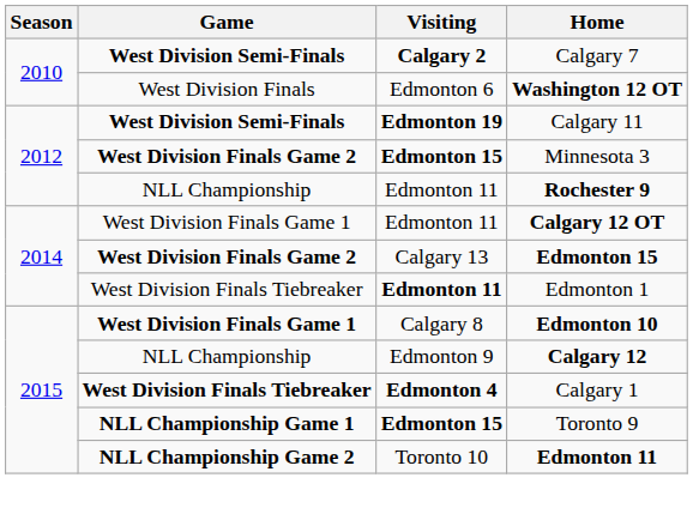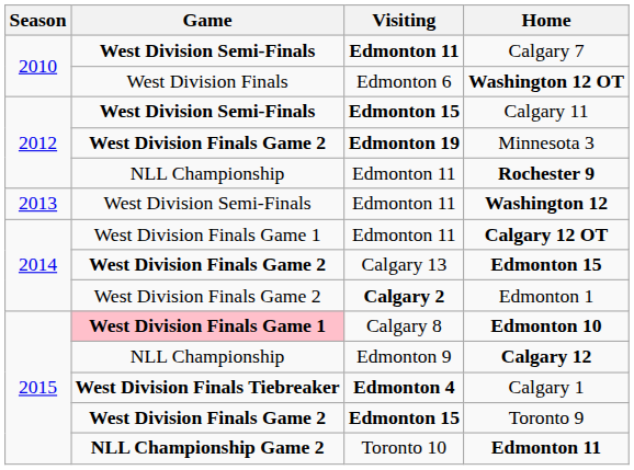 <table class="wikitable">
 <tr>
 <th>Season</th>
 <th>Game</th>
 <th>Visiting</th>
 <th>Home</th>
 </tr>
 <tr ALIGN=CENTER>
 <td rowspan="2"><a href='#'>2010</a></td>
 <td><strong>West Division Semi-Finals</strong></td>
-<td><strong>Calgary 2</strong></td>
+<td><strong>Edmonton 11</strong></td>
 <td>Calgary 7</td>
 </tr>
 <tr ALIGN=CENTER>
 <td>West Division Finals</td>
 <td>Edmonton 6</td>
 <td><strong>Washington 12 OT</strong></td>
 </tr>
 <tr ALIGN=CENTER>
 <td rowspan="3"><a href='#'>2012</a></td>
 <td><strong>West Division Semi-Finals</strong></td>
-<td><strong>Edmonton 19</strong></td>
+<td><strong>Edmonton 15</strong></td>
 <td>Calgary 11</td>
 </tr>
 <tr ALIGN=CENTER>
 <td><strong>West Division Finals Game 2</strong></td>
-<td><strong>Edmonton 15</strong></td>
+<td><strong>Edmonton 19</strong></td>
 <td>Minnesota 3</td>
 </tr>
 <tr ALIGN=CENTER>
 <td>NLL Championship</td>
 <td>Edmonton 11</td>
 <td><strong>Rochester 9</strong></td>
+</tr>
+<tr ALIGN=CENTER>
+<td><a href='#'>2013</a></td>
+<td>West Division Semi-Finals</td>
+<td>Edmonton 11</td>
+<td><strong>Washington 12</strong></td>
 </tr>
 <tr ALIGN=CENTER>
 <td rowspan="3"><a href='#'>2014</a></td>
 <td>West Division Finals Game 1</td>
 <td>Edmonton 11</td>
 <td><strong>Calgary 12 OT</strong></td>
 </tr>
 <tr ALIGN=CENTER>
 <td><strong>West Division Finals Game 2</strong></td>
 <td>Calgary 13</td>
 <td><strong>Edmonton 15</strong></td>
 </tr>
 <tr ALIGN=CENTER>
-<td>West Division Finals Tiebreaker</td>
-<td><strong>Edmonton 11</strong></td>
+<td>West Division Finals Game 2</td>
+<td><strong>Calgary 2</strong></td>
 <td>Edmonton 1</td>
 </tr>
 <tr ALIGN=CENTER>
 <td rowspan="5"><a href='#'>2015</a></td>
-<td><strong>West Division Finals Game 1</strong></td>
+<td style="background: pink;"><strong>West Division Finals Game 1</strong></td>
 <td>Calgary 8</td>
 <td><strong>Edmonton 10</strong></td>
 </tr>
 <tr ALIGN=CENTER>
 <td>NLL Championship</td>
 <td>Edmonton 9</td>
 <td><strong>Calgary 12</strong></td>
 </tr>
 <tr ALIGN=CENTER>
 <td><strong>West Division Finals Tiebreaker</strong></td>
 <td><strong>Edmonton 4</strong></td>
 <td>Calgary 1</td>
 </tr>
 <tr ALIGN=CENTER>
-<td><strong>NLL Championship Game 1</strong></td>
+<td><strong>West Division Finals Game 2</strong></td>
 <td><strong>Edmonton 15</strong></td>
 <td>Toronto 9</td>
 </tr>
 <tr ALIGN=CENTER>
 <td><strong>NLL Championship Game 2</strong></td>
 <td>Toronto 10</td>
 <td><strong>Edmonton 11</strong></td>
 </tr>
 </table>
